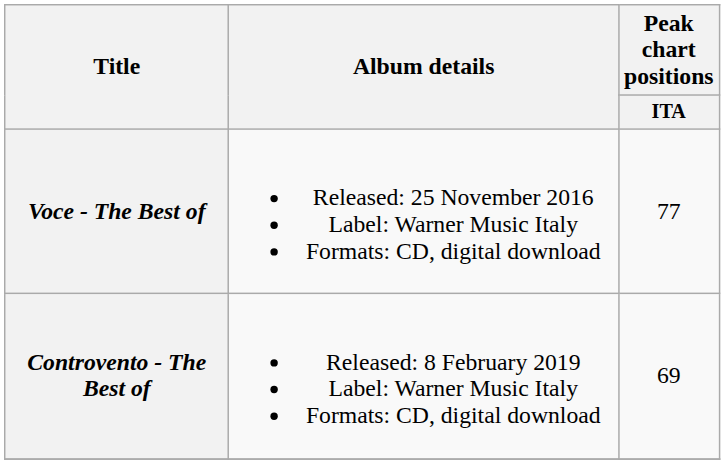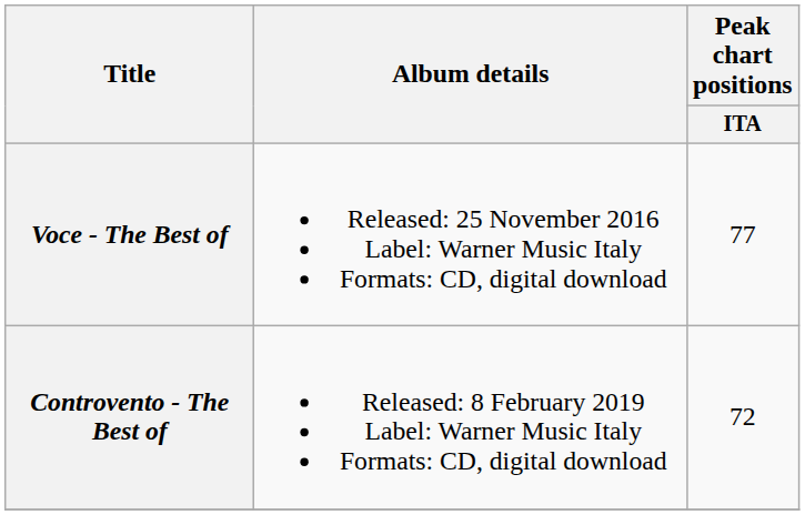 <table class="wikitable plainrowheaders" style="text-align:center;" border="1">
 <tr>
 <th scope="col" rowspan="2" style="width:9em;">Title</th>
 <th scope="col" rowspan="2" style="width:16em;">Album details</th>
 <th scope="col" colspan="1">Peak chart positions</th>
 </tr>
 <tr>
 <th scope="col" style="width:3em;font-size:85%;">ITA</th>
 </tr>
 <tr>
 <th scope="row"><em>Voce - The Best of</em></th>
 <td><br><ul><li>Released: 25 November 2016</li><li>Label: Warner Music Italy</li><li>Formats: CD, digital download</li></ul></td>
 <td>77</td>
 </tr>
 <tr>
 <th scope="row"><em>Controvento - The Best of</em></th>
 <td><br><ul><li>Released: 8 February 2019</li><li>Label: Warner Music Italy</li><li>Formats: CD, digital download</li></ul></td>
-<td>69</td>
+<td>72</td>
 </tr>
 <tr>
 </tr>
 </table>
